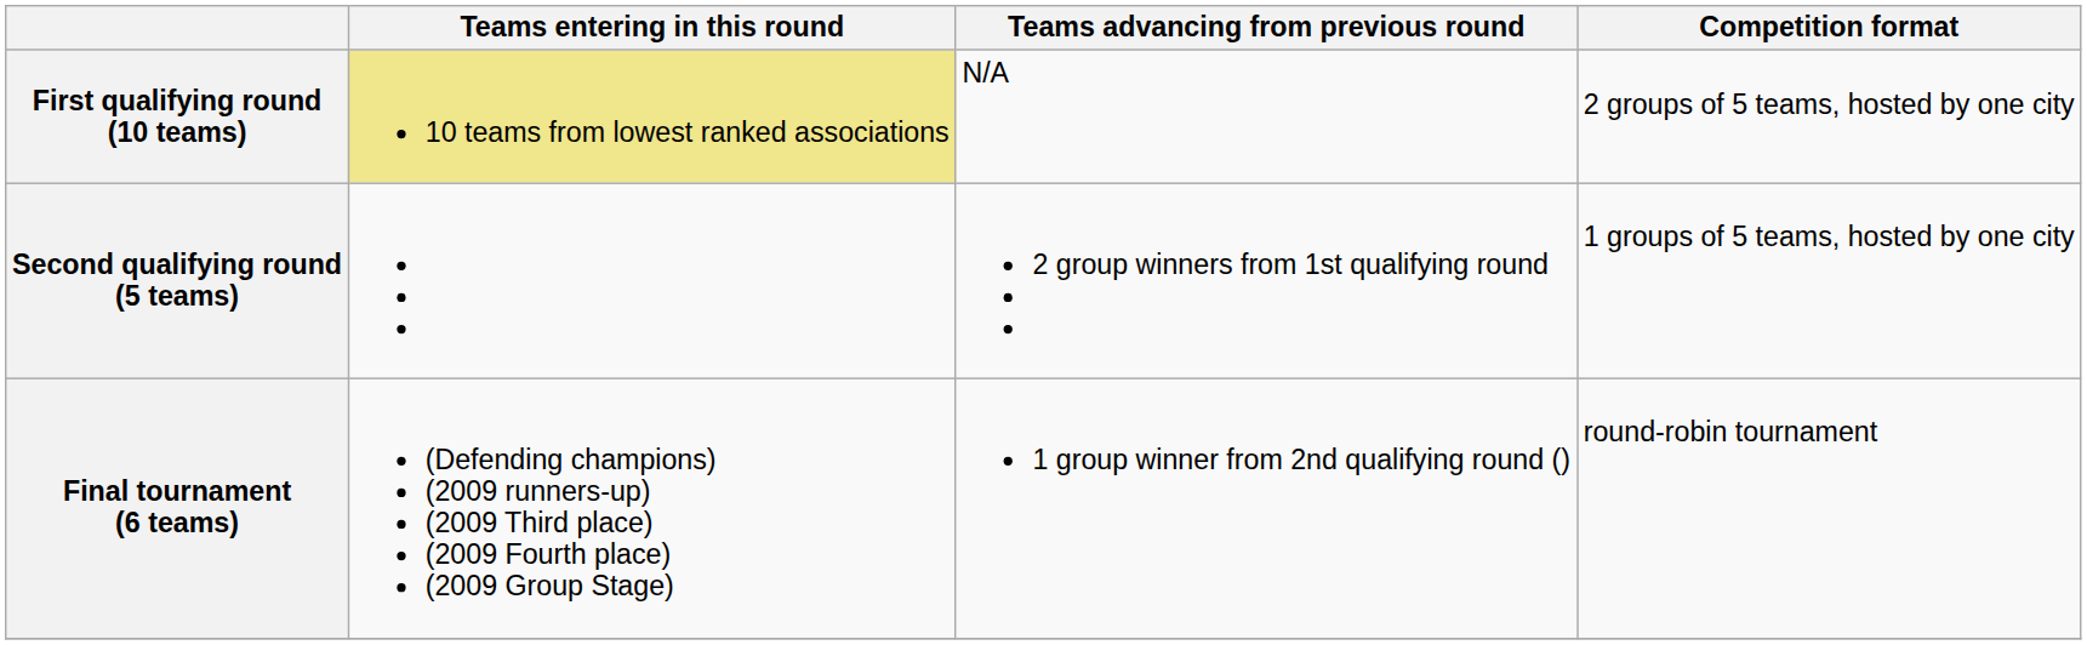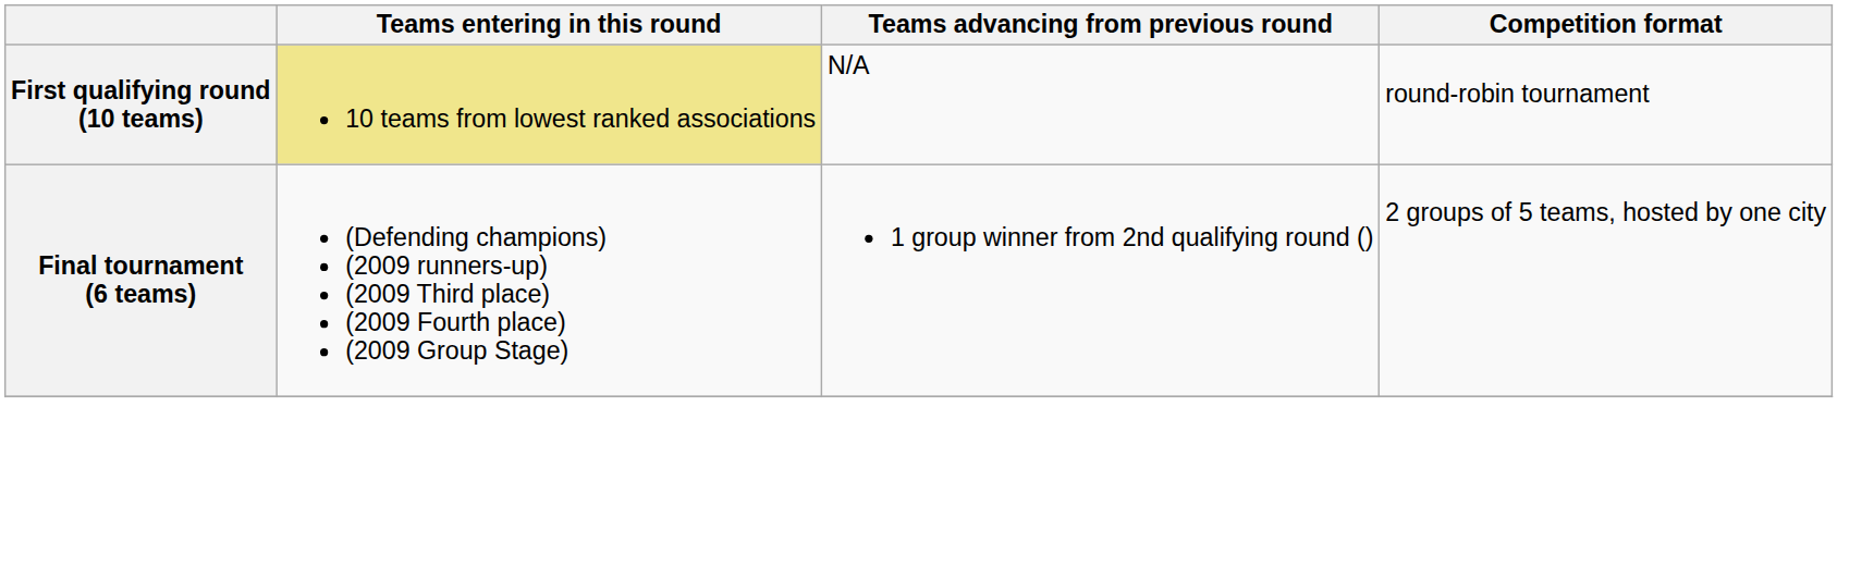 <table class="wikitable">
 <tr>
 <th></th>
 <th>Teams entering in this round</th>
 <th>Teams advancing from previous round</th>
 <th>Competition format</th>
 </tr>
 <tr valign="top">
 <th valign="middle">First qualifying round<br> (10 teams)</th>
 <td style="background: khaki;"><br><ul><li>10 teams from lowest ranked associations</li></ul></td>
 <td>N/A</td>
-<td><br>2 groups of 5 teams, hosted by one city</td>
-</tr>
-<tr valign="top">
-<th valign="middle">Second qualifying round<br> (5 teams)</th>
-<td><br><ul><li></li><li></li><li></li></ul></td>
-<td><br><ul><li>2 group winners from 1st qualifying round</li><li></li><li></li></ul></td>
-<td><br>1 groups of 5 teams, hosted by one city</td>
+<td><br>round-robin tournament</td>
 </tr>
 <tr valign="top">
 <th valign="middle">Final tournament<br> (6 teams)</th>
 <td><br><ul><li> (Defending champions)</li><li> (2009 runners-up)</li><li> (2009 Third place)</li><li> (2009 Fourth place)</li><li> (2009 Group Stage)</li></ul></td>
 <td><br><ul><li>1 group winner from 2nd qualifying round  ()</li></ul></td>
-<td><br>round-robin tournament</td>
+<td><br>2 groups of 5 teams, hosted by one city</td>
 </tr>
 <tr>
 </tr>
 </table>
